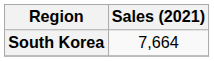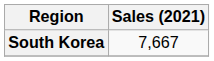 <table class="wikitable plainrowheaders" style="text-align:center">
 <tr>
 <th scope="col">Region</th>
 <th scope="col">Sales (2021)</th>
 </tr>
 <tr>
 <th scope="row">South Korea</th>
-<td>7,664</td>
+<td>7,667</td>
 </tr>
 <tr>
 </tr>
 </table>
